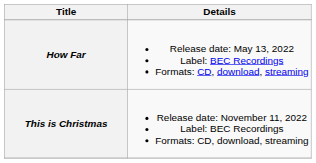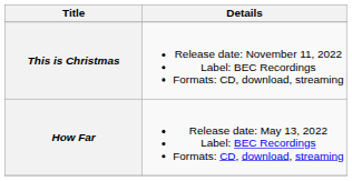 <table class="wikitable plainrowheaders" style="text-align:center;">
 <tr>
 <th style="width:12em;">Title</th>
 <th style="width:18em;">Details</th>
 </tr>
 <tr style="font-size:smaller;">
 </tr>
 <tr>
+<th scope="row"><em>This is Christmas</em></th>
+<td><br><ul><li>Release date: November 11, 2022</li><li>Label: BEC Recordings</li><li>Formats: CD, download, streaming</li></ul></td>
+</tr>
+<tr>
 <th scope="row"><em>How Far</em></th>
 <td><br><ul><li>Release date: May 13, 2022</li><li>Label: <a href='#'>BEC Recordings</a></li><li>Formats: <a href='#'>CD</a>, <a href='#'>download</a>, <a href='#'>streaming</a></li></ul></td>
 </tr>
 <tr>
-<th scope="row"><em>This is Christmas</em></th>
-<td><br><ul><li>Release date: November 11, 2022</li><li>Label: BEC Recordings</li><li>Formats: CD, download, streaming</li></ul></td>
-</tr>
-<tr>
 </tr>
 </table>
